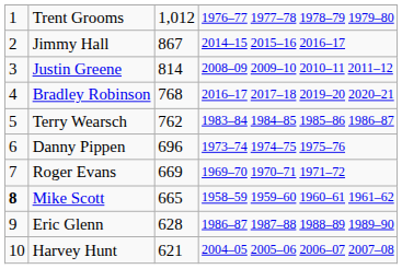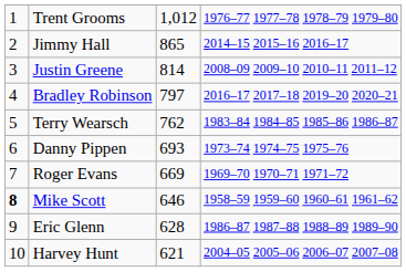 <table class="wikitable">
 <tr>
 </tr>
 <tr>
 <td>1</td>
 <td>Trent Grooms</td>
 <td>1,012</td>
 <td style="font-size:80%;"><a href='#'>1976–77</a> <a href='#'>1977–78</a> <a href='#'>1978–79</a> <a href='#'>1979–80</a></td>
 </tr>
 <tr>
 <td>2</td>
 <td>Jimmy Hall</td>
-<td>867</td>
+<td>865</td>
 <td style="font-size:80%;"><a href='#'>2014–15</a> <a href='#'>2015–16</a> <a href='#'>2016–17</a></td>
 </tr>
 <tr>
 <td>3</td>
 <td><a href='#'>Justin Greene</a></td>
 <td>814</td>
 <td style="font-size:80%;"><a href='#'>2008–09</a> <a href='#'>2009–10</a> <a href='#'>2010–11</a> <a href='#'>2011–12</a></td>
 </tr>
 <tr>
 <td>4</td>
 <td><a href='#'>Bradley Robinson</a></td>
-<td>768</td>
+<td>797</td>
 <td style="font-size:80%;"><a href='#'>2016–17</a> <a href='#'>2017–18</a> <a href='#'>2019–20</a> <a href='#'>2020–21</a></td>
 </tr>
 <tr>
 <td>5</td>
 <td>Terry Wearsch</td>
 <td>762</td>
 <td style="font-size:80%;"><a href='#'>1983–84</a> <a href='#'>1984–85</a> <a href='#'>1985–86</a> <a href='#'>1986–87</a></td>
 </tr>
 <tr>
 <td>6</td>
 <td>Danny Pippen</td>
-<td>696</td>
+<td>693</td>
 <td style="font-size:80%;"><a href='#'>1973–74</a> <a href='#'>1974–75</a> <a href='#'>1975–76</a></td>
 </tr>
 <tr>
 <td>7</td>
 <td>Roger Evans</td>
 <td>669</td>
 <td style="font-size:80%;"><a href='#'>1969–70</a> <a href='#'>1970–71</a> <a href='#'>1971–72</a></td>
 </tr>
 <tr>
 <td><strong>8</strong></td>
 <td><a href='#'>Mike Scott</a></td>
-<td>665</td>
+<td>646</td>
 <td style="font-size:80%;"><a href='#'>1958–59</a> <a href='#'>1959–60</a> <a href='#'>1960–61</a> <a href='#'>1961–62</a></td>
 </tr>
 <tr>
 <td>9</td>
 <td>Eric Glenn</td>
 <td>628</td>
 <td style="font-size:80%;"><a href='#'>1986–87</a> <a href='#'>1987–88</a> <a href='#'>1988–89</a> <a href='#'>1989–90</a></td>
 </tr>
 <tr>
 <td>10</td>
 <td>Harvey Hunt</td>
 <td>621</td>
 <td style="font-size:80%;"><a href='#'>2004–05</a> <a href='#'>2005–06</a> <a href='#'>2006–07</a> <a href='#'>2007–08</a></td>
 </tr>
 </table>
